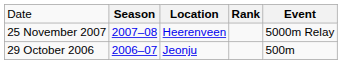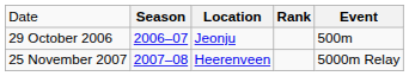 <table class="wikitable sortable" style="font-size:90%" style="text-align:center">
 <tr>
 <td>Date</td>
 <th>Season</th>
 <th>Location</th>
 <th>Rank</th>
 <th>Event</th>
 </tr>
 <tr>
+<td>29 October 2006</td>
+<td><a href='#'>2006–07</a></td>
+<td><a href='#'>Jeonju</a></td>
+<td></td>
+<td>500m</td>
+</tr>
+<tr>
 <td>25 November 2007</td>
 <td><a href='#'>2007–08</a></td>
 <td><a href='#'>Heerenveen</a></td>
 <td></td>
 <td>5000m Relay</td>
 </tr>
-<tr>
-<td>29 October 2006</td>
-<td><a href='#'>2006–07</a></td>
-<td><a href='#'>Jeonju</a></td>
-<td></td>
-<td>500m</td>
-</tr>
 </table>
